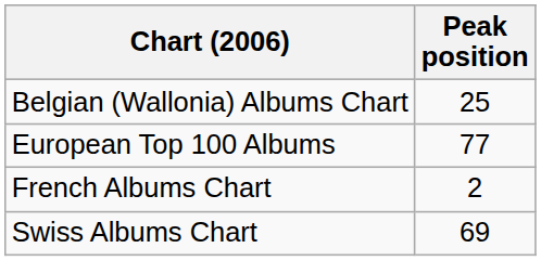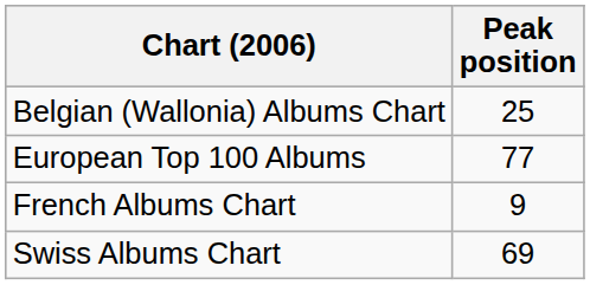 <table class="wikitable sortable">
 <tr>
 <th>Chart (2006)</th>
 <th>Peak<br>position</th>
 </tr>
 <tr>
 <td align="left">Belgian (Wallonia) Albums Chart</td>
 <td align="center">25</td>
 </tr>
 <tr>
 <td align="left">European Top 100 Albums</td>
 <td align="center">77</td>
 </tr>
 <tr>
 <td align="left">French Albums Chart</td>
-<td align="center">2</td>
+<td align="center">9</td>
 </tr>
 <tr>
 <td align="left">Swiss Albums Chart</td>
 <td align="center">69</td>
 </tr>
 </table>
